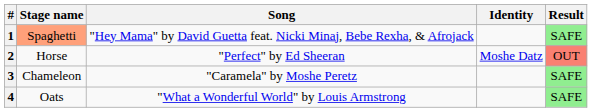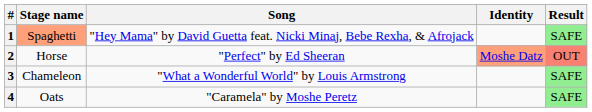 <table class="wikitable plainrowheaders" style="text-align: center;">
 <tr>
 <th>#</th>
 <th>Stage name</th>
 <th>Song</th>
 <th>Identity</th>
 <th>Result</th>
 </tr>
 <tr>
 <th>1</th>
 <td style="background: lightsalmon;">Spaghetti</td>
 <td>"<a href='#'>Hey Mama</a>" by <a href='#'>David Guetta</a> feat. <a href='#'>Nicki Minaj</a>, <a href='#'>Bebe Rexha</a>, & <a href='#'>Afrojack</a></td>
 <td></td>
 <td bgcolor="lightgreen">SAFE</td>
 </tr>
 <tr>
 <th>2</th>
 <td>Horse</td>
 <td>"<a href='#'>Perfect</a>" by <a href='#'>Ed Sheeran</a></td>
-<td><a href='#'>Moshe Datz</a></td>
+<td style="background: lightsalmon;"><a href='#'>Moshe Datz</a></td>
 <td bgcolor="salmon">OUT</td>
 </tr>
 <tr>
 <th>3</th>
 <td>Chameleon</td>
-<td>"Caramela" by <a href='#'>Moshe Peretz</a></td>
+<td>"<a href='#'>What a Wonderful World</a>" by <a href='#'>Louis Armstrong</a></td>
 <td></td>
 <td bgcolor="lightgreen">SAFE</td>
 </tr>
 <tr>
 <th>4</th>
 <td>Oats</td>
-<td>"<a href='#'>What a Wonderful World</a>" by <a href='#'>Louis Armstrong</a></td>
+<td>"Caramela" by <a href='#'>Moshe Peretz</a></td>
 <td></td>
 <td bgcolor="lightgreen">SAFE</td>
 </tr>
 </table>
